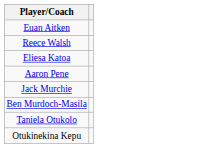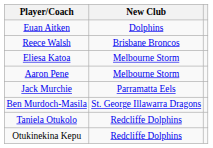 <table class="wikitable sortable" style="text-align: center; font-size:90%">
 <tr style="background:#efefef;">
 <th>Player/Coach</th>
+<th>New Club</th>
 <th></th>
 </tr>
 <tr>
 <td><a href='#'>Euan Aitken</a></td>
+<td><a href='#'>Dolphins</a></td>
 <td></td>
 </tr>
 <tr>
 <td><a href='#'>Reece Walsh</a></td>
+<td><a href='#'>Brisbane Broncos</a></td>
 <td></td>
 </tr>
 <tr>
 <td><a href='#'>Eliesa Katoa</a></td>
+<td><a href='#'>Melbourne Storm</a></td>
 <td></td>
 </tr>
 <tr>
 <td><a href='#'>Aaron Pene</a></td>
+<td><a href='#'>Melbourne Storm</a></td>
 <td></td>
 </tr>
 <tr>
 <td><a href='#'>Jack Murchie</a></td>
+<td><a href='#'>Parramatta Eels</a></td>
 <td></td>
 </tr>
 <tr>
 <td><a href='#'>Ben Murdoch-Masila</a></td>
+<td><a href='#'>St. George Illawarra Dragons</a></td>
 <td></td>
 </tr>
 <tr>
 <td><a href='#'>Taniela Otukolo</a></td>
+<td><a href='#'>Redcliffe Dolphins</a></td>
 <td></td>
 </tr>
 <tr>
 <td>Otukinekina Kepu</td>
+<td><a href='#'>Redcliffe Dolphins</a></td>
 <td></td>
 </tr>
 </table>
